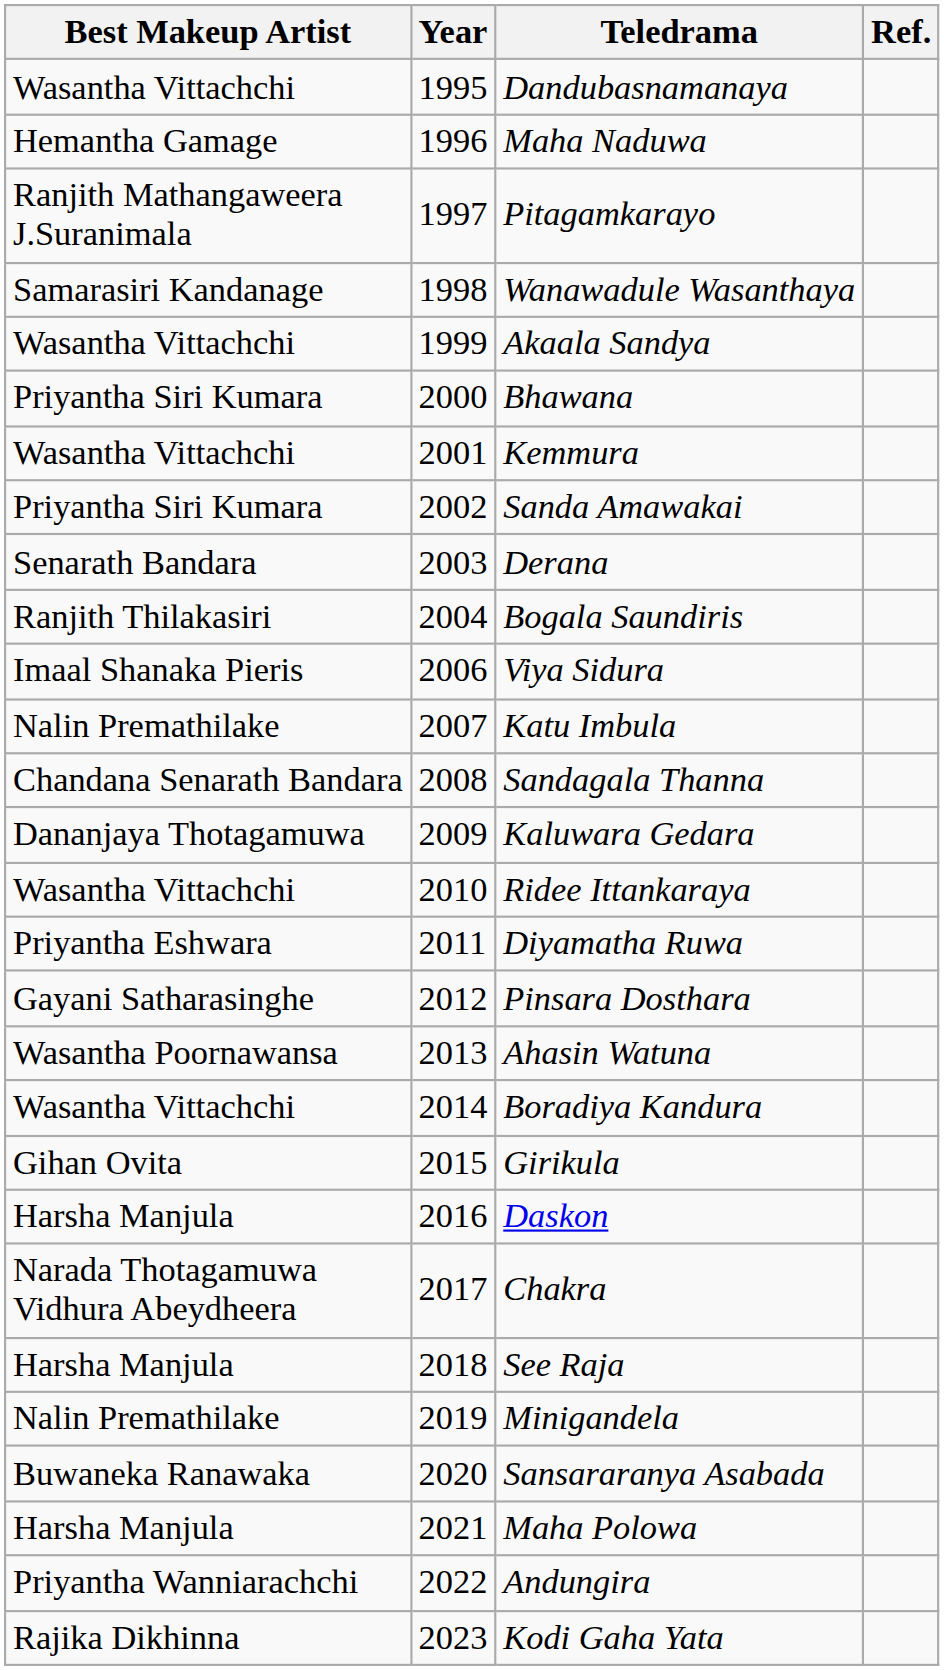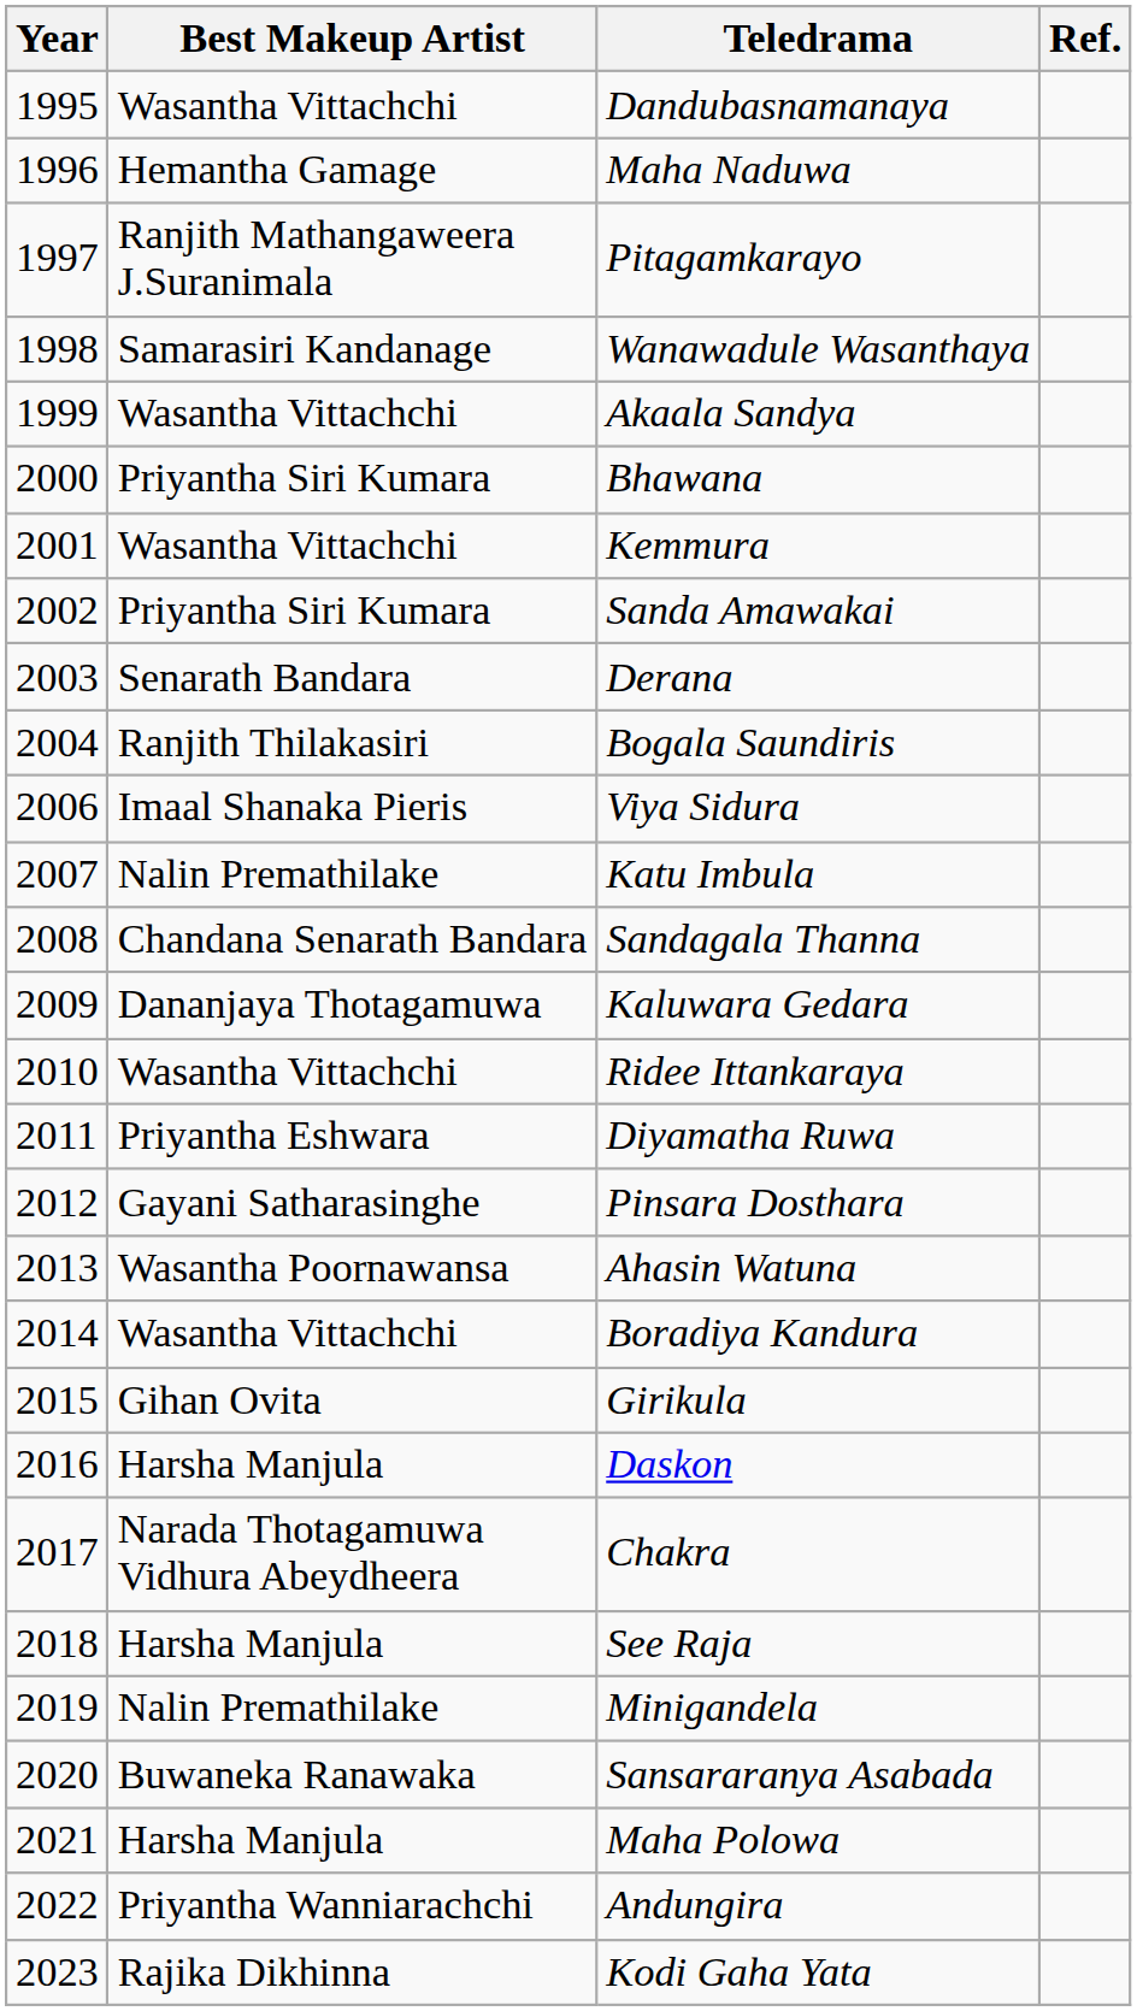 <table class="wikitable">
 <tr>
+<th>Year</th>
 <th>Best Makeup Artist</th>
-<th>Year</th>
 <th>Teledrama</th>
 <th>Ref.</th>
 </tr>
 <tr>
+<td>1995</td>
 <td>Wasantha Vittachchi</td>
-<td>1995</td>
 <td><em>Dandubasnamanaya</em></td>
 <td></td>
 </tr>
 <tr>
+<td>1996</td>
 <td>Hemantha Gamage</td>
-<td>1996</td>
 <td><em>Maha Naduwa</em></td>
 <td></td>
 </tr>
 <tr>
+<td>1997</td>
 <td>Ranjith Mathangaweera <br> J.Suranimala</td>
-<td>1997</td>
 <td><em>Pitagamkarayo</em></td>
 <td></td>
 </tr>
 <tr>
+<td>1998</td>
 <td>Samarasiri Kandanage</td>
-<td>1998</td>
 <td><em>Wanawadule Wasanthaya</em></td>
 <td></td>
 </tr>
 <tr>
+<td>1999</td>
 <td>Wasantha Vittachchi</td>
-<td>1999</td>
 <td><em>Akaala Sandya</em></td>
 <td></td>
 </tr>
 <tr>
+<td>2000</td>
 <td>Priyantha Siri Kumara</td>
-<td>2000</td>
 <td><em>Bhawana</em></td>
 <td></td>
 </tr>
 <tr>
+<td>2001</td>
 <td>Wasantha Vittachchi</td>
-<td>2001</td>
 <td><em>Kemmura</em></td>
 <td></td>
 </tr>
 <tr>
+<td>2002</td>
 <td>Priyantha Siri Kumara</td>
-<td>2002</td>
 <td><em>Sanda Amawakai</em></td>
 <td></td>
 </tr>
 <tr>
+<td>2003</td>
 <td>Senarath Bandara</td>
-<td>2003</td>
 <td><em>Derana</em></td>
 <td></td>
 </tr>
 <tr>
+<td>2004</td>
 <td>Ranjith Thilakasiri</td>
-<td>2004</td>
 <td><em>Bogala Saundiris</em></td>
 <td></td>
 </tr>
 <tr>
+<td>2006</td>
 <td>Imaal Shanaka Pieris</td>
-<td>2006</td>
 <td><em>Viya Sidura</em></td>
 <td></td>
 </tr>
 <tr>
+<td>2007</td>
 <td>Nalin Premathilake</td>
-<td>2007</td>
 <td><em>Katu Imbula</em></td>
 <td></td>
 </tr>
 <tr>
+<td>2008</td>
 <td>Chandana Senarath Bandara</td>
-<td>2008</td>
 <td><em>Sandagala Thanna</em></td>
 <td></td>
 </tr>
 <tr>
+<td>2009</td>
 <td>Dananjaya Thotagamuwa</td>
-<td>2009</td>
 <td><em>Kaluwara Gedara</em></td>
 <td></td>
 </tr>
 <tr>
+<td>2010</td>
 <td>Wasantha Vittachchi</td>
-<td>2010</td>
 <td><em>Ridee Ittankaraya</em></td>
 <td></td>
 </tr>
 <tr>
+<td>2011</td>
 <td>Priyantha Eshwara</td>
-<td>2011</td>
 <td><em>Diyamatha Ruwa</em></td>
 <td></td>
 </tr>
 <tr>
+<td>2012</td>
 <td>Gayani Satharasinghe</td>
-<td>2012</td>
 <td><em>Pinsara Dosthara</em></td>
 <td></td>
 </tr>
 <tr>
+<td>2013</td>
 <td>Wasantha Poornawansa</td>
-<td>2013</td>
 <td><em>Ahasin Watuna</em></td>
 <td></td>
 </tr>
 <tr>
+<td>2014</td>
 <td>Wasantha Vittachchi</td>
-<td>2014</td>
 <td><em>Boradiya Kandura</em></td>
 <td></td>
 </tr>
 <tr>
+<td>2015</td>
 <td>Gihan Ovita</td>
-<td>2015</td>
 <td><em>Girikula</em></td>
 <td></td>
 </tr>
 <tr>
+<td>2016</td>
 <td>Harsha Manjula</td>
-<td>2016</td>
 <td><em><a href='#'>Daskon</a></em></td>
 <td></td>
 </tr>
 <tr>
+<td>2017</td>
 <td>Narada Thotagamuwa <br> Vidhura Abeydheera</td>
-<td>2017</td>
 <td><em>Chakra</em></td>
 <td></td>
 </tr>
 <tr>
+<td>2018</td>
 <td>Harsha Manjula</td>
-<td>2018</td>
 <td><em>See Raja</em></td>
 <td></td>
 </tr>
 <tr>
+<td>2019</td>
 <td>Nalin Premathilake</td>
-<td>2019</td>
 <td><em>Minigandela</em></td>
 <td></td>
 </tr>
 <tr>
+<td>2020</td>
 <td>Buwaneka Ranawaka</td>
-<td>2020</td>
 <td><em>Sansararanya Asabada</em></td>
 <td></td>
 </tr>
 <tr>
+<td>2021</td>
 <td>Harsha Manjula</td>
-<td>2021</td>
 <td><em>Maha Polowa</em></td>
 <td></td>
 </tr>
 <tr>
+<td>2022</td>
 <td>Priyantha Wanniarachchi</td>
-<td>2022</td>
 <td><em>Andungira</em></td>
 <td></td>
 </tr>
 <tr>
+<td>2023</td>
 <td>Rajika Dikhinna</td>
-<td>2023</td>
 <td><em>Kodi Gaha Yata</em></td>
 <td></td>
 </tr>
 </table>
